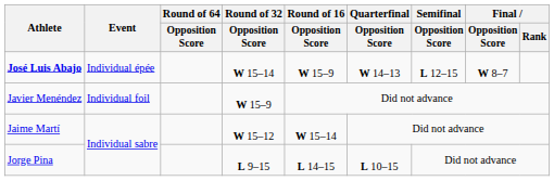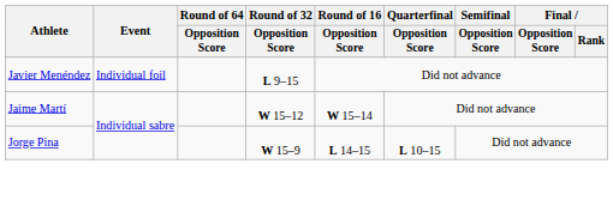 <table class="wikitable" style="font-size:90%">
 <tr>
 <th rowspan="2">Athlete</th>
 <th rowspan="2">Event</th>
 <th>Round of 64</th>
 <th>Round of 32</th>
 <th>Round of 16</th>
 <th>Quarterfinal</th>
 <th>Semifinal</th>
 <th colspan=2>Final / </th>
 </tr>
 <tr style="font-size:95%">
 <th>Opposition <br> Score</th>
 <th>Opposition <br> Score</th>
 <th>Opposition <br> Score</th>
 <th>Opposition <br> Score</th>
 <th>Opposition <br> Score</th>
 <th>Opposition <br> Score</th>
 <th>Rank</th>
 </tr>
 <tr align=center>
-<td align=left><strong><a href='#'>José Luis Abajo</a></strong></td>
-<td align=left><a href='#'>Individual épée</a></td>
-<td></td>
-<td><br><strong>W</strong> 15–14</td>
-<td><br><strong>W</strong> 15–9</td>
-<td><br><strong>W</strong> 14–13</td>
-<td><br><strong>L</strong> 12–15</td>
-<td><br><strong>W</strong> 8–7</td>
-<td></td>
-</tr>
-<tr align=center>
 <td align=left><a href='#'>Javier Menéndez</a></td>
 <td align=left><a href='#'>Individual foil</a></td>
 <td></td>
-<td><br><strong>W</strong> 15–9</td>
+<td><br><strong>L</strong> 9–15</td>
 <td colspan=5>Did not advance</td>
 </tr>
 <tr align=center>
 <td align=left><a href='#'>Jaime Martí</a></td>
 <td align=left rowspan=2><a href='#'>Individual sabre</a></td>
 <td></td>
 <td><br><strong>W</strong> 15–12</td>
 <td><br><strong>W</strong> 15–14</td>
 <td colspan=4>Did not advance</td>
 </tr>
 <tr align=center>
 <td align=left><a href='#'>Jorge Pina</a></td>
 <td></td>
-<td><br><strong>L</strong> 9–15</td>
+<td><br><strong>W</strong> 15–9</td>
 <td><br><strong>L</strong> 14–15</td>
 <td><br><strong>L</strong> 10–15</td>
 <td colspan=3>Did not advance</td>
 </tr>
 </table>
